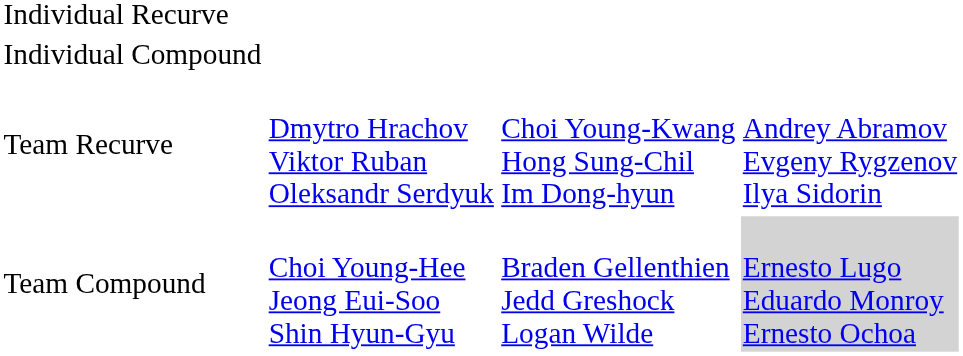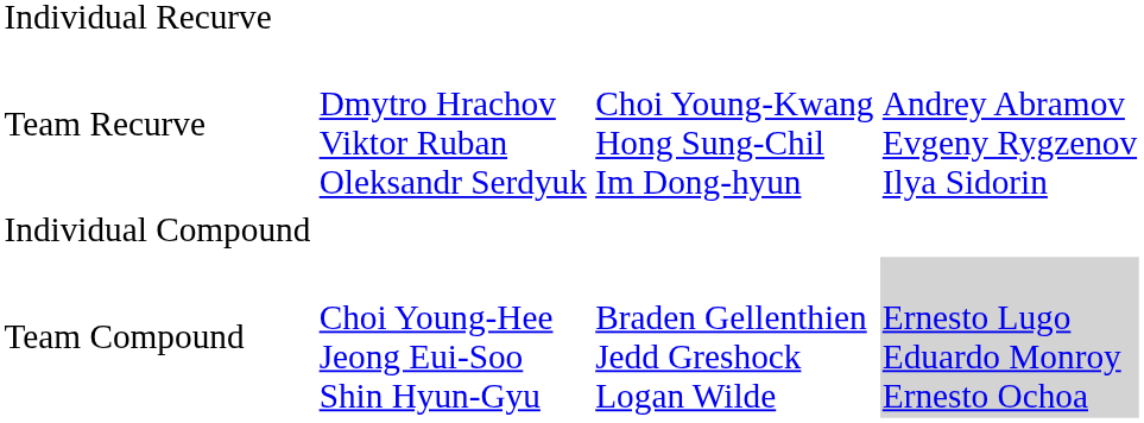 <table>
 <tr>
 <td>Individual Recurve</td>
-<td></td>
-<td></td>
-<td></td>
-</tr>
-<tr>
-<td>Individual Compound</td>
 <td></td>
 <td></td>
 <td></td>
 </tr>
 <tr>
 <td>Team Recurve</td>
 <td><br><a href='#'>Dmytro Hrachov</a><br><a href='#'>Viktor Ruban</a><br><a href='#'>Oleksandr Serdyuk</a></td>
 <td><br><a href='#'>Choi Young-Kwang</a><br><a href='#'>Hong Sung-Chil</a><br><a href='#'>Im Dong-hyun</a></td>
 <td><br><a href='#'>Andrey Abramov</a><br><a href='#'>Evgeny Rygzenov</a><br><a href='#'>Ilya Sidorin</a></td>
 </tr>
 <tr>
+<td>Individual Compound</td>
+<td></td>
+<td></td>
+<td></td>
+</tr>
+<tr>
 <td>Team Compound</td>
 <td><br><a href='#'>Choi Young-Hee</a><br><a href='#'>Jeong Eui-Soo</a><br><a href='#'>Shin Hyun-Gyu</a></td>
 <td><br><a href='#'>Braden Gellenthien</a><br><a href='#'>Jedd Greshock</a><br><a href='#'>Logan Wilde</a></td>
 <td style="background: lightgrey;"><br><a href='#'>Ernesto Lugo</a><br><a href='#'>Eduardo Monroy</a><br><a href='#'>Ernesto Ochoa</a></td>
 </tr>
 </table>
